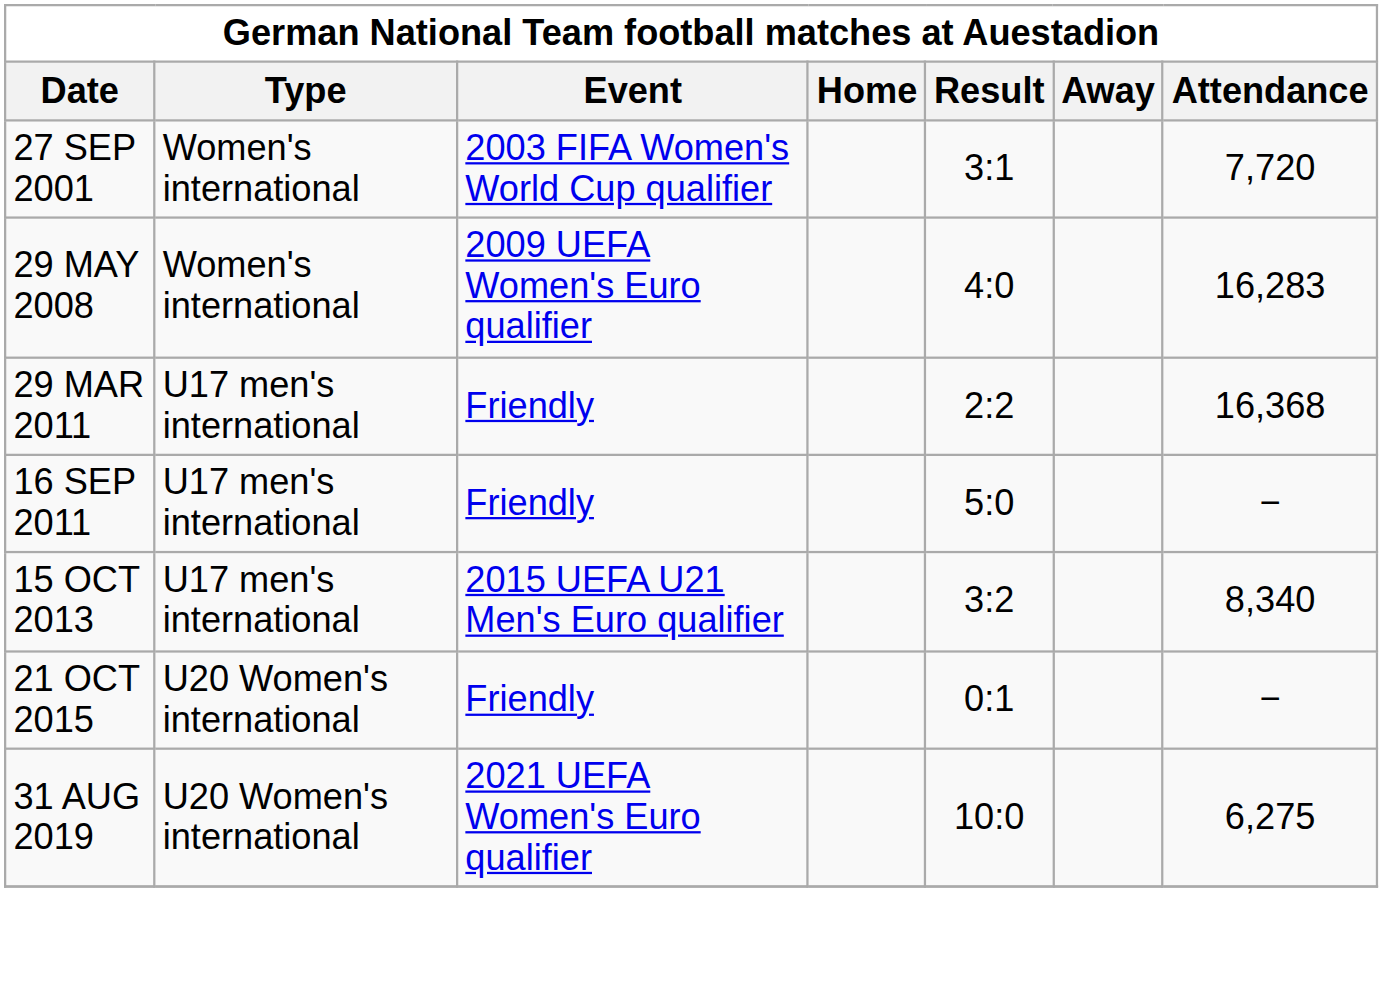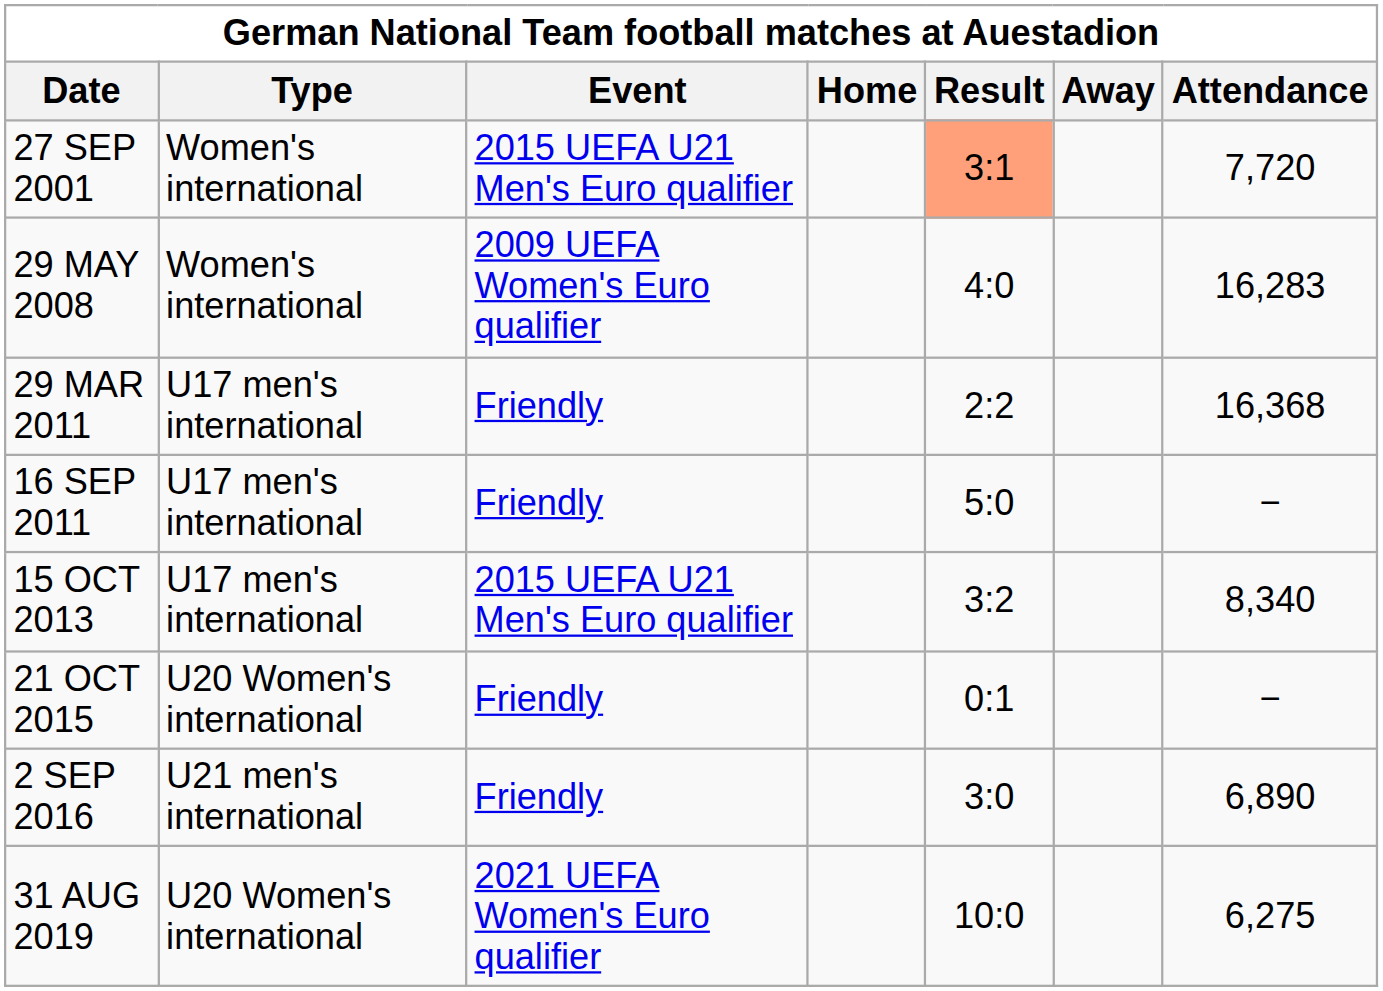 <table class="wikitable collapsible" style="text-align:left;">
 <tr>
 <th style="background:#FFFFFF;" colspan="7"><span>German National Team football matches at Auestadion</span></th>
 </tr>
 <tr>
 <th>Date</th>
 <th>Type</th>
 <th>Event</th>
 <th>Home</th>
 <th>Result</th>
 <th>Away</th>
 <th>Attendance</th>
 </tr>
 <tr>
 <td>27 SEP 2001</td>
 <td>Women's international</td>
-<td><a href='#'>2003 FIFA Women's World Cup qualifier</a></td>
+<td><a href='#'>2015 UEFA U21 Men's Euro qualifier</a></td>
 <td></td>
-<td align="center">3:1</td>
+<td align="center" style="background: lightsalmon;">3:1</td>
 <td></td>
 <td align="center">7,720</td>
 </tr>
 <tr>
 <td>29 MAY 2008</td>
 <td>Women's international</td>
 <td><a href='#'>2009 UEFA Women's Euro qualifier</a></td>
 <td></td>
 <td align="center">4:0</td>
 <td></td>
 <td align="center">16,283</td>
 </tr>
 <tr>
 <td>29 MAR 2011</td>
 <td>U17 men's international</td>
 <td><a href='#'>Friendly</a></td>
 <td></td>
 <td align="center">2:2</td>
 <td></td>
 <td align="center">16,368</td>
 </tr>
 <tr>
 <td>16 SEP 2011</td>
 <td>U17 men's international</td>
 <td><a href='#'>Friendly</a></td>
 <td></td>
 <td align="center">5:0</td>
 <td></td>
 <td align="center">−</td>
 </tr>
 <tr>
 <td>15 OCT 2013</td>
 <td>U17 men's international</td>
 <td><a href='#'>2015 UEFA U21 Men's Euro qualifier</a></td>
 <td></td>
 <td align="center">3:2</td>
 <td></td>
 <td align="center">8,340</td>
 </tr>
 <tr>
 <td>21 OCT 2015</td>
 <td>U20 Women's international</td>
 <td><a href='#'>Friendly</a></td>
 <td></td>
 <td align="center">0:1</td>
 <td></td>
 <td align="center">−</td>
 </tr>
 <tr>
+<td>2 SEP 2016</td>
+<td>U21 men's international</td>
+<td><a href='#'>Friendly</a></td>
+<td></td>
+<td align="center">3:0</td>
+<td></td>
+<td align="center">6,890</td>
+</tr>
+<tr>
 <td>31 AUG 2019</td>
 <td>U20 Women's international</td>
 <td><a href='#'>2021 UEFA Women's Euro qualifier</a></td>
 <td></td>
 <td align="center">10:0</td>
 <td></td>
 <td align="center">6,275</td>
 </tr>
 <tr>
 </tr>
 </table>
